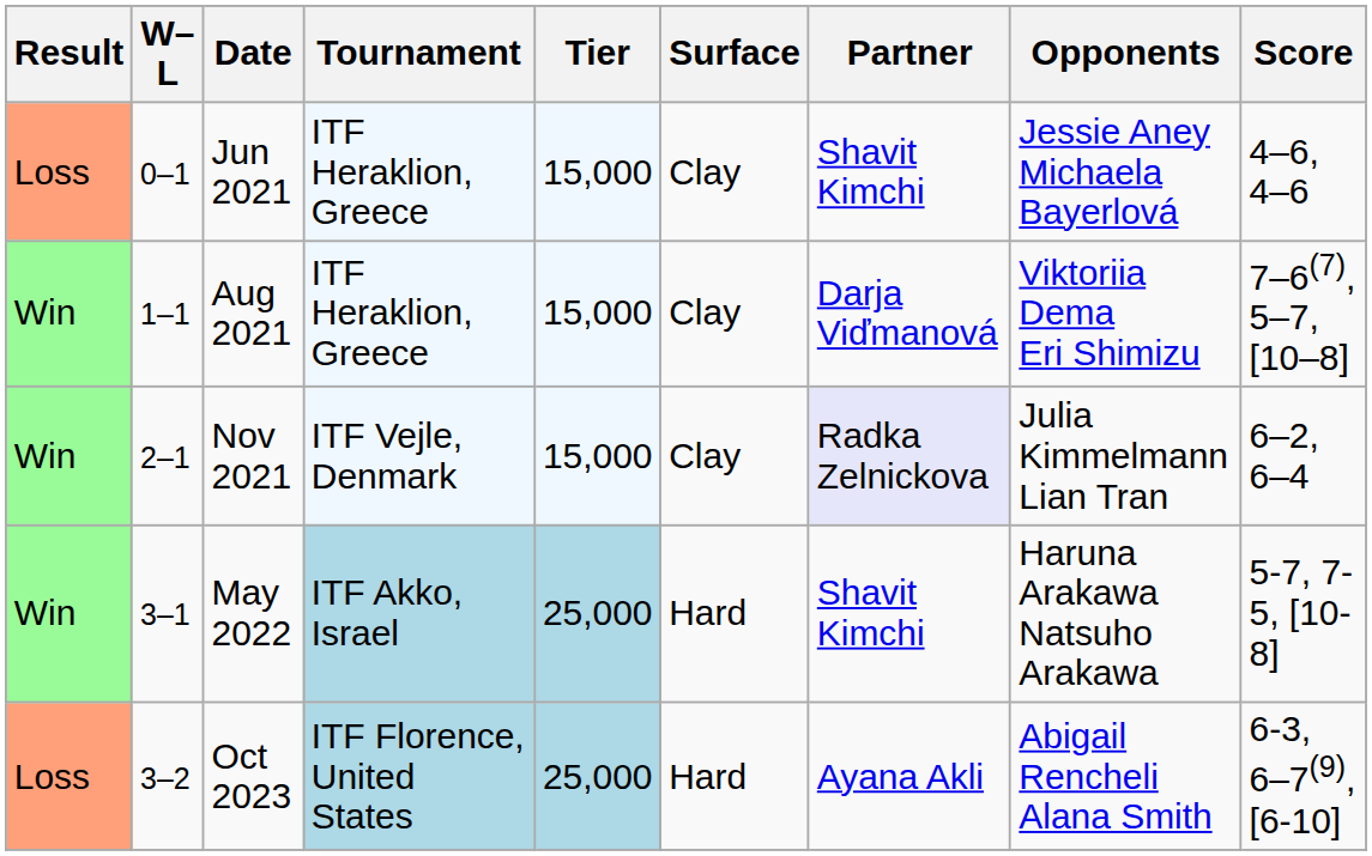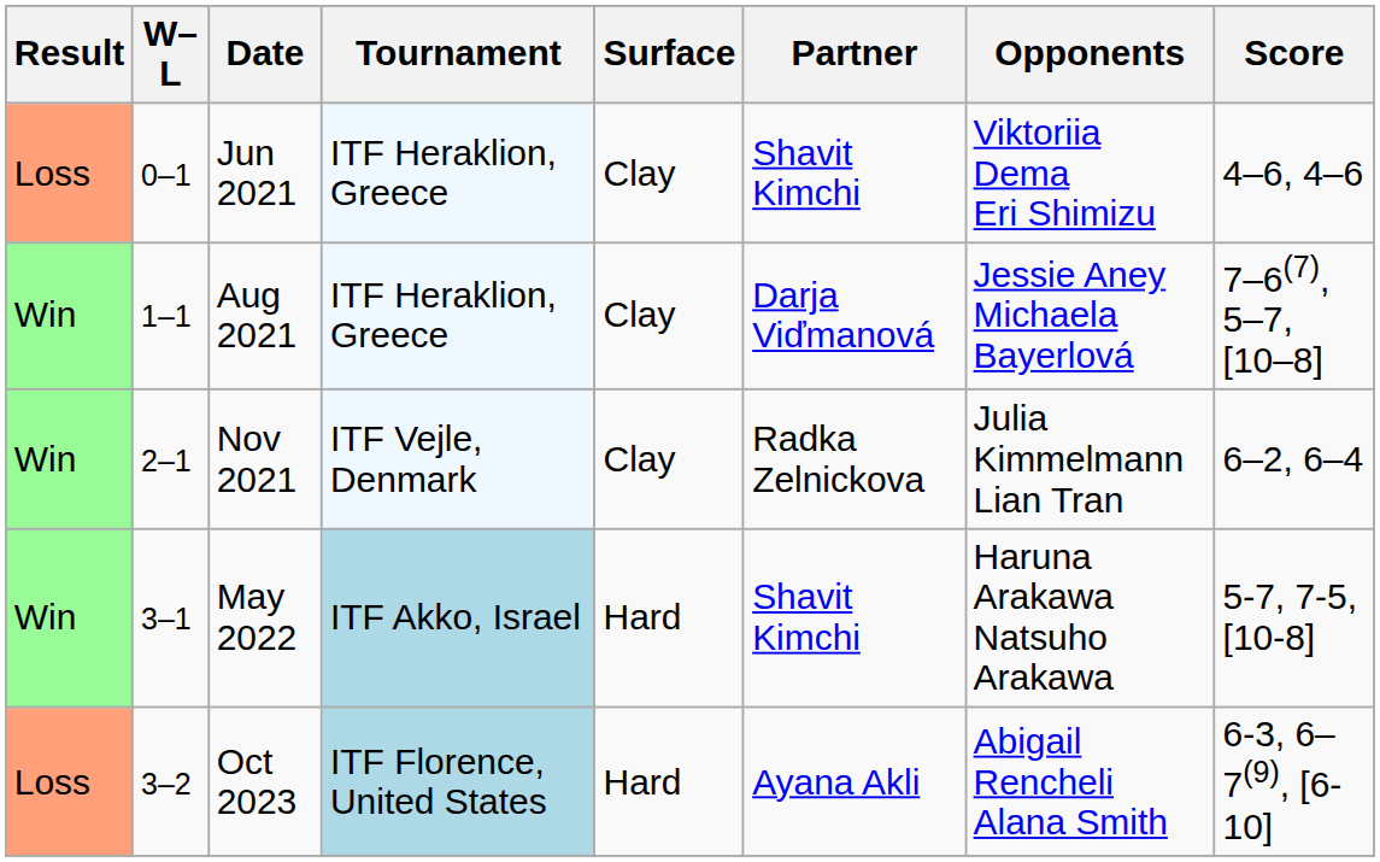 <table class="sortable wikitable">
 <tr>
 <th>Result</th>
 <th class="unsortable">W–L</th>
 <th>Date</th>
 <th>Tournament</th>
-<th>Tier</th>
 <th>Surface</th>
 <th>Partner</th>
 <th>Opponents</th>
 <th class="unsortable">Score</th>
 </tr>
 <tr>
 <td style="background:#ffa07a;">Loss</td>
 <td><small>0–1</small></td>
 <td>Jun 2021</td>
 <td style="background:#f0f8ff;">ITF Heraklion, Greece</td>
-<td style="background:#f0f8ff;">15,000</td>
 <td>Clay</td>
 <td> <a href='#'>Shavit Kimchi</a></td>
-<td> <a href='#'>Jessie Aney</a> <br>  <a href='#'>Michaela Bayerlová</a></td>
+<td> <a href='#'>Viktoriia Dema</a> <br>  <a href='#'>Eri Shimizu</a></td>
 <td>4–6, 4–6</td>
 </tr>
 <tr>
 <td bgcolor=98FB98>Win</td>
 <td><small>1–1</small></td>
 <td>Aug 2021</td>
 <td style="background:#f0f8ff;">ITF Heraklion, Greece</td>
-<td style="background:#f0f8ff;">15,000</td>
 <td>Clay</td>
 <td> <a href='#'>Darja Viďmanová</a></td>
-<td> <a href='#'>Viktoriia Dema</a> <br>  <a href='#'>Eri Shimizu</a></td>
+<td> <a href='#'>Jessie Aney</a> <br>  <a href='#'>Michaela Bayerlová</a></td>
 <td>7–6<sup>(7)</sup>, 5–7, [10–8]</td>
 </tr>
 <tr>
 <td bgcolor=98FB98>Win</td>
 <td><small>2–1</small></td>
 <td>Nov 2021</td>
 <td style="background:#f0f8ff;">ITF Vejle, Denmark</td>
-<td style="background:#f0f8ff;">15,000</td>
 <td>Clay</td>
-<td style="background: lavender;"> Radka Zelnickova</td>
+<td> Radka Zelnickova</td>
 <td> Julia Kimmelmann <br>  Lian Tran</td>
 <td>6–2, 6–4</td>
 </tr>
 <tr>
 <td bgcolor=98FB98>Win</td>
 <td><small>3–1</small></td>
 <td>May 2022</td>
 <td style="background:lightblue;">ITF Akko, Israel</td>
-<td style="background:lightblue;">25,000</td>
 <td>Hard</td>
 <td> <a href='#'>Shavit Kimchi</a></td>
 <td> Haruna Arakawa <br>  Natsuho Arakawa</td>
 <td>5-7, 7-5, [10-8]</td>
 </tr>
 <tr>
 <td style="background:#ffa07a;">Loss</td>
 <td><small>3–2</small></td>
 <td>Oct 2023</td>
 <td style="background:lightblue;">ITF Florence, United States</td>
-<td style="background:lightblue;">25,000</td>
 <td>Hard</td>
 <td> <a href='#'>Ayana Akli</a></td>
 <td> <a href='#'>Abigail Rencheli</a> <br>  <a href='#'>Alana Smith</a></td>
 <td>6-3, 6–7<sup>(9)</sup>, [6-10]</td>
 </tr>
 </table>
